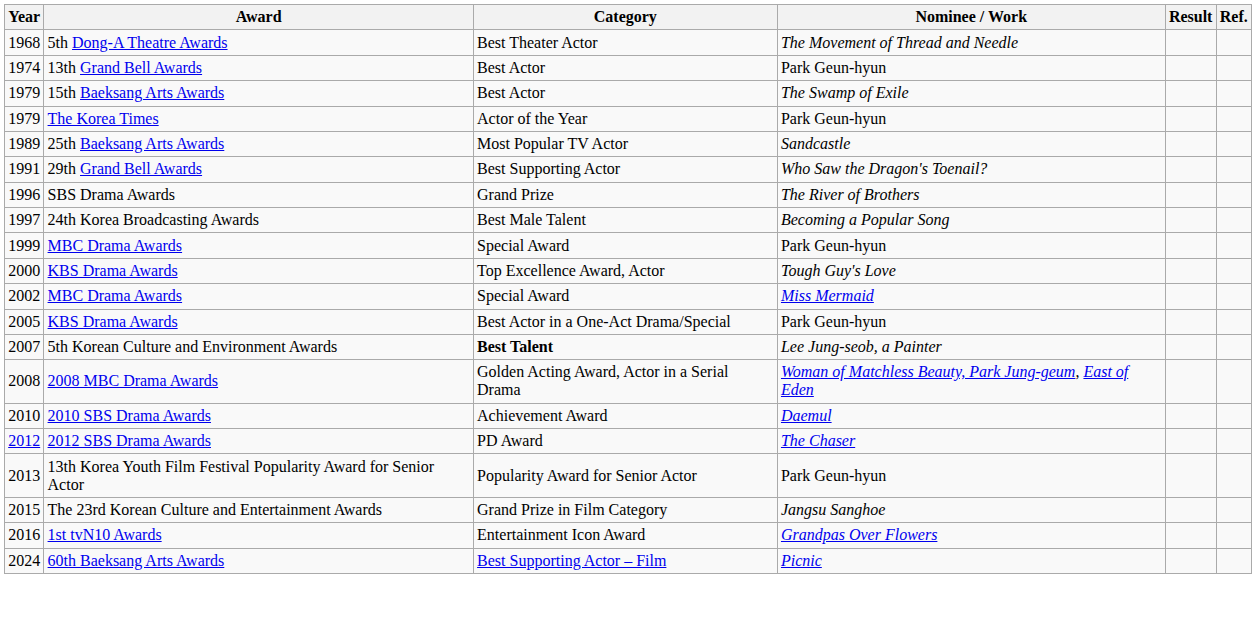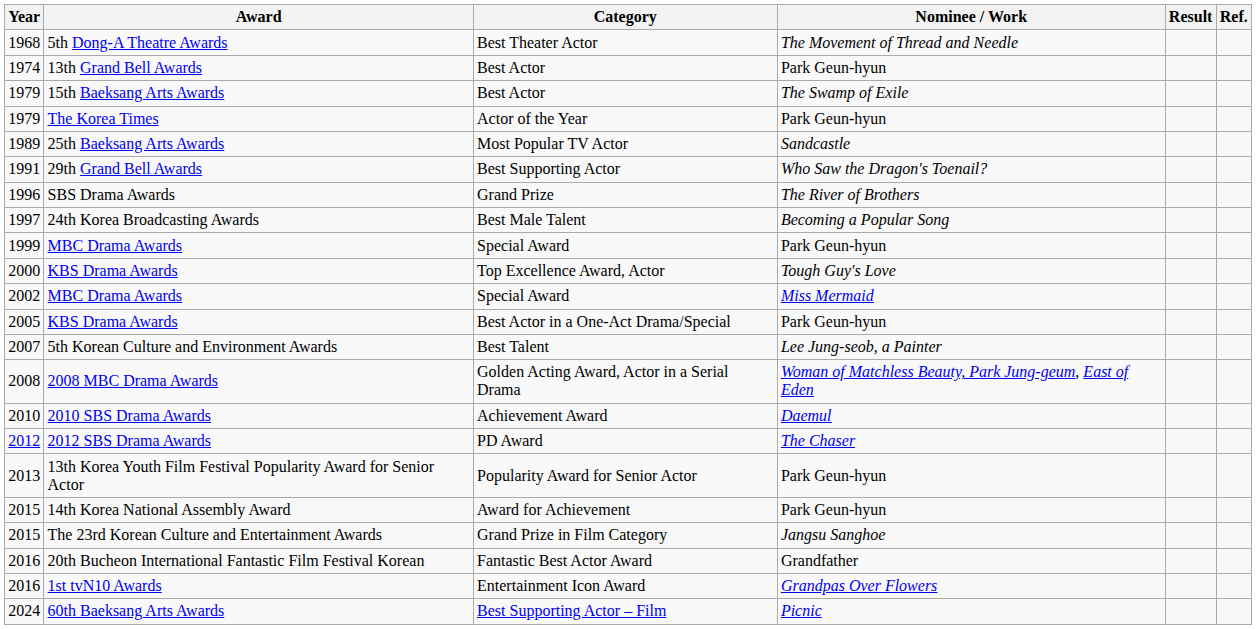 <table class="wikitable" style="clear:none; font-size:100%; padding:0 auto">
 <tr>
 <th>Year</th>
 <th>Award</th>
 <th>Category</th>
 <th>Nominee / Work</th>
 <th>Result</th>
 <th>Ref.</th>
 </tr>
 <tr>
 <td>1968</td>
 <td>5th <a href='#'>Dong-A Theatre Awards</a></td>
 <td>Best Theater Actor</td>
 <td><em>The Movement of Thread and Needle</em></td>
 <td></td>
 <td></td>
 </tr>
 <tr>
 <td>1974</td>
 <td>13th <a href='#'>Grand Bell Awards</a></td>
 <td>Best Actor</td>
 <td>Park Geun-hyun</td>
 <td></td>
 <td></td>
 </tr>
 <tr>
 <td>1979</td>
 <td>15th <a href='#'>Baeksang Arts Awards</a></td>
 <td>Best Actor</td>
 <td><em>The Swamp of Exile</em></td>
 <td></td>
 <td></td>
 </tr>
 <tr>
 <td>1979</td>
 <td><a href='#'>The Korea Times</a></td>
 <td>Actor of the Year</td>
 <td>Park Geun-hyun</td>
 <td></td>
 <td></td>
 </tr>
 <tr>
 <td>1989</td>
 <td>25th <a href='#'>Baeksang Arts Awards</a></td>
 <td>Most Popular TV Actor</td>
 <td><em>Sandcastle</em></td>
 <td></td>
 <td></td>
 </tr>
 <tr>
 <td>1991</td>
 <td>29th <a href='#'>Grand Bell Awards</a></td>
 <td>Best Supporting Actor</td>
 <td><em>Who Saw the Dragon's Toenail?</em></td>
 <td></td>
 <td></td>
 </tr>
 <tr>
 <td>1996</td>
 <td>SBS Drama Awards</td>
 <td>Grand Prize</td>
 <td><em>The River of Brothers</em></td>
 <td></td>
 <td></td>
 </tr>
 <tr>
 <td>1997</td>
 <td>24th Korea Broadcasting Awards</td>
 <td>Best Male Talent</td>
 <td><em>Becoming a Popular Song</em></td>
 <td></td>
 <td></td>
 </tr>
 <tr>
 <td>1999</td>
 <td><a href='#'>MBC Drama Awards</a></td>
 <td>Special Award</td>
 <td>Park Geun-hyun</td>
 <td></td>
 <td></td>
 </tr>
 <tr>
 <td>2000</td>
 <td><a href='#'>KBS Drama Awards</a></td>
 <td>Top Excellence Award, Actor</td>
 <td><em>Tough Guy's Love</em></td>
 <td></td>
 <td></td>
 </tr>
 <tr>
 <td>2002</td>
 <td><a href='#'>MBC Drama Awards</a></td>
 <td>Special Award</td>
 <td><em><a href='#'>Miss Mermaid</a></em></td>
 <td></td>
 <td></td>
 </tr>
 <tr>
 <td>2005</td>
 <td><a href='#'>KBS Drama Awards</a></td>
 <td>Best Actor in a One-Act Drama/Special</td>
 <td>Park Geun-hyun</td>
 <td></td>
 <td></td>
 </tr>
 <tr>
 <td>2007</td>
 <td>5th Korean Culture and Environment Awards</td>
-<td><strong>Best Talent</strong></td>
+<td>Best Talent</td>
 <td><em>Lee Jung-seob, a Painter</em></td>
 <td></td>
 <td></td>
 </tr>
 <tr>
 <td>2008</td>
 <td><a href='#'>2008 MBC Drama Awards</a></td>
 <td>Golden Acting Award, Actor in a Serial Drama</td>
 <td><em><a href='#'>Woman of Matchless Beauty, Park Jung-geum</a></em>, <em><a href='#'>East of Eden</a></em></td>
 <td></td>
 <td></td>
 </tr>
 <tr>
 <td>2010</td>
 <td><a href='#'>2010 SBS Drama Awards</a></td>
 <td>Achievement Award</td>
 <td><em><a href='#'>Daemul</a></em></td>
 <td></td>
 <td></td>
 </tr>
 <tr>
 <td><a href='#'>2012</a></td>
 <td><a href='#'>2012 SBS Drama Awards</a></td>
 <td>PD Award</td>
 <td><em><a href='#'>The Chaser</a></em></td>
 <td></td>
 <td></td>
 </tr>
 <tr>
 <td>2013</td>
 <td>13th Korea Youth Film Festival Popularity Award for Senior Actor</td>
 <td>Popularity Award for Senior Actor</td>
 <td>Park Geun-hyun</td>
 <td></td>
 <td></td>
 </tr>
 <tr>
 <td>2015</td>
+<td>14th Korea National Assembly Award</td>
+<td>Award for Achievement</td>
+<td>Park Geun-hyun</td>
+<td></td>
+<td></td>
+</tr>
+<tr>
+<td>2015</td>
 <td>The 23rd Korean Culture and Entertainment Awards</td>
 <td>Grand Prize in Film Category</td>
 <td><em>Jangsu Sanghoe</em></td>
+<td></td>
+<td></td>
+</tr>
+<tr>
+<td>2016</td>
+<td>20th Bucheon International Fantastic Film Festival Korean</td>
+<td>Fantastic Best Actor Award</td>
+<td>Grandfather</td>
 <td></td>
 <td></td>
 </tr>
 <tr>
 <td>2016</td>
 <td><a href='#'>1st tvN10 Awards</a></td>
 <td>Entertainment Icon Award</td>
 <td><em><a href='#'>Grandpas Over Flowers</a></em></td>
 <td></td>
 <td></td>
 </tr>
 <tr>
 <td>2024</td>
 <td><a href='#'>60th Baeksang Arts Awards</a></td>
 <td><a href='#'>Best Supporting Actor – Film</a></td>
 <td><em><a href='#'>Picnic</a></em></td>
 <td></td>
 <td></td>
 </tr>
 </table>
